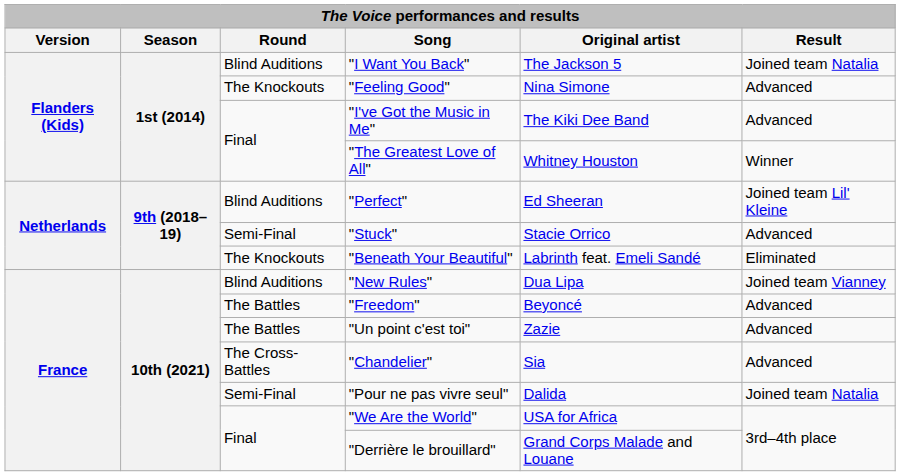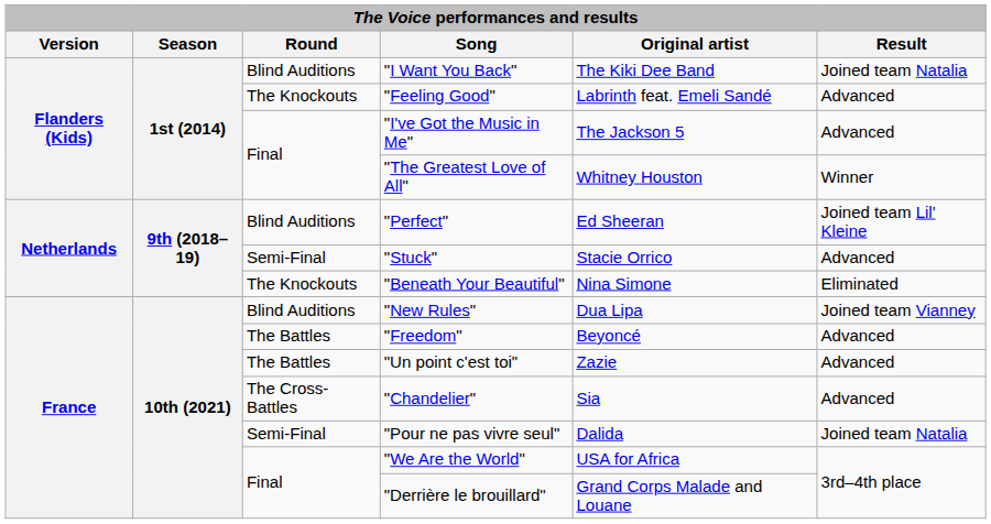 <table class="wikitable collapsible collapsed plainrowheaders" style="width:75%; margin:1em auto 1em auto;">
 <tr>
 <th colspan="6" style="background:#BFBFBF;"><em>The Voice</em> performances and results</th>
 </tr>
 <tr>
 <th scope="col">Version</th>
 <th scope="col">Season</th>
 <th scope="col">Round</th>
 <th scope="col">Song</th>
 <th scope="col">Original artist</th>
 <th scope="col">Result</th>
 </tr>
 <tr>
 <th scope="row" rowspan="4"> <a href='#'>Flanders (Kids)</a></th>
 <th scope="row" rowspan="4">1st (2014)</th>
 <td>Blind Auditions</td>
 <td>"<a href='#'>I Want You Back</a>"</td>
-<td><a href='#'>The Jackson 5</a></td>
+<td><a href='#'>The Kiki Dee Band</a></td>
 <td>Joined team <a href='#'>Natalia</a></td>
 </tr>
 <tr>
 <td>The Knockouts</td>
 <td>"<a href='#'>Feeling Good</a>"</td>
-<td><a href='#'>Nina Simone</a></td>
+<td><a href='#'>Labrinth</a> feat. <a href='#'>Emeli Sandé</a></td>
 <td>Advanced</td>
 </tr>
 <tr>
 <td rowspan="2">Final</td>
 <td>"<a href='#'>I've Got the Music in Me</a>"</td>
-<td><a href='#'>The Kiki Dee Band</a></td>
+<td><a href='#'>The Jackson 5</a></td>
 <td>Advanced</td>
 </tr>
 <tr>
 <td>"<a href='#'>The Greatest Love of All</a>"</td>
 <td><a href='#'>Whitney Houston</a></td>
 <td>Winner</td>
 </tr>
 <tr>
 <th scope="row" rowspan="3"> <a href='#'>Netherlands</a></th>
 <th scope="row" rowspan="3"><a href='#'>9th</a> (2018–19)</th>
 <td>Blind Auditions</td>
 <td>"<a href='#'>Perfect</a>"</td>
 <td><a href='#'>Ed Sheeran</a></td>
 <td>Joined team <a href='#'>Lil' Kleine</a></td>
 </tr>
 <tr>
 <td>Semi-Final</td>
 <td>"<a href='#'>Stuck</a>"</td>
 <td><a href='#'>Stacie Orrico</a></td>
 <td>Advanced</td>
 </tr>
 <tr>
 <td>The Knockouts</td>
 <td>"<a href='#'>Beneath Your Beautiful</a>"</td>
-<td><a href='#'>Labrinth</a> feat. <a href='#'>Emeli Sandé</a></td>
+<td><a href='#'>Nina Simone</a></td>
 <td>Eliminated</td>
 </tr>
 <tr>
 <th scope="row" rowspan="7"> <a href='#'>France</a></th>
 <th scope="row" rowspan="7">10th (2021)</th>
 <td>Blind Auditions</td>
 <td>"<a href='#'>New Rules</a>"</td>
 <td><a href='#'>Dua Lipa</a></td>
 <td>Joined team <a href='#'>Vianney</a></td>
 </tr>
 <tr>
 <td>The Battles</td>
 <td>"<a href='#'>Freedom</a>"</td>
 <td><a href='#'>Beyoncé</a></td>
 <td>Advanced</td>
 </tr>
 <tr>
 <td>The Battles</td>
 <td>"Un point c'est toi"</td>
 <td><a href='#'>Zazie</a></td>
 <td>Advanced</td>
 </tr>
 <tr>
 <td>The Cross-Battles</td>
 <td>"<a href='#'>Chandelier</a>"</td>
 <td><a href='#'>Sia</a></td>
 <td>Advanced</td>
 </tr>
 <tr>
 <td>Semi-Final</td>
 <td>"Pour ne pas vivre seul"</td>
 <td><a href='#'>Dalida</a></td>
 <td>Joined team <a href='#'>Natalia</a></td>
 </tr>
 <tr>
 <td rowspan="2">Final</td>
 <td>"<a href='#'>We Are the World</a>"</td>
 <td><a href='#'>USA for Africa</a></td>
 <td rowspan="2">3rd–4th place</td>
 </tr>
 <tr>
 <td>"Derrière le brouillard"</td>
 <td><a href='#'>Grand Corps Malade</a> and <a href='#'>Louane</a></td>
 </tr>
 </table>
